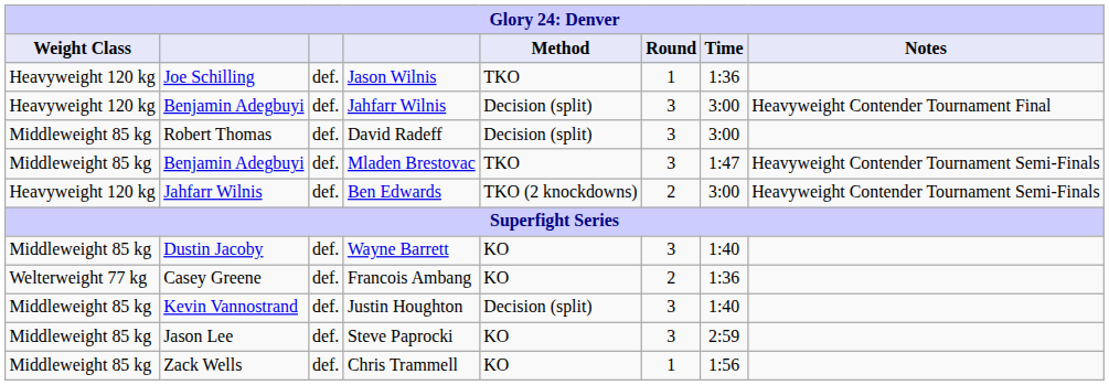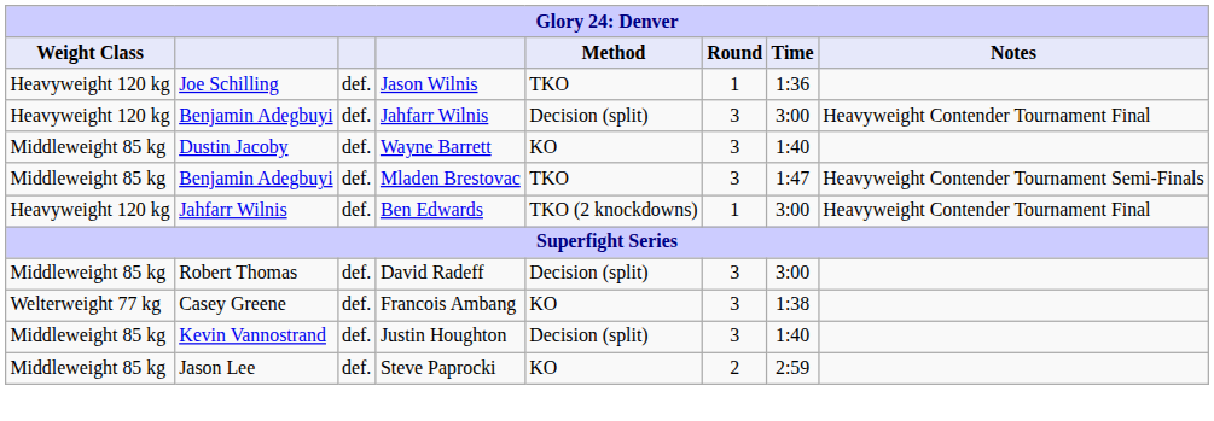 <table class="wikitable" style="font-size: 80%;">
 <tr>
 <th colspan="8" style="background-color: #ccf; color: #000080; text-align: center;"><strong>Glory 24: Denver</strong></th>
 </tr>
 <tr>
 <th colspan="1" style="background-color: #E6E8FA; color: #000000; text-align: center;">Weight Class</th>
 <th colspan="1" style="background-color: #E6E8FA; color: #000000; text-align: center;"></th>
 <th colspan="1" style="background-color: #E6E8FA; color: #000000; text-align: center;"></th>
 <th colspan="1" style="background-color: #E6E8FA; color: #000000; text-align: center;"></th>
 <th colspan="1" style="background-color: #E6E8FA; color: #000000; text-align: center;">Method</th>
 <th colspan="1" style="background-color: #E6E8FA; color: #000000; text-align: center;">Round</th>
 <th colspan="1" style="background-color: #E6E8FA; color: #000000; text-align: center;">Time</th>
 <th colspan="1" style="background-color: #E6E8FA; color: #000000; text-align: center;">Notes</th>
 </tr>
 <tr>
 <td>Heavyweight 120 kg</td>
 <td> <a href='#'>Joe Schilling</a></td>
 <td align=center>def.</td>
 <td> <a href='#'>Jason Wilnis</a></td>
 <td>TKO</td>
 <td align=center>1</td>
 <td align=center>1:36</td>
 <td></td>
 </tr>
 <tr>
 <td>Heavyweight 120 kg</td>
 <td> <a href='#'>Benjamin Adegbuyi</a></td>
 <td align=center>def.</td>
 <td> <a href='#'>Jahfarr Wilnis</a></td>
 <td>Decision (split)</td>
 <td align=center>3</td>
 <td align=center>3:00</td>
 <td>Heavyweight Contender Tournament Final</td>
 </tr>
 <tr>
 <td>Middleweight 85 kg</td>
-<td> Robert Thomas</td>
+<td> <a href='#'>Dustin Jacoby</a></td>
 <td align=center>def.</td>
-<td> David Radeff</td>
-<td>Decision (split)</td>
+<td> <a href='#'>Wayne Barrett</a></td>
+<td>KO</td>
 <td align=center>3</td>
-<td align=center>3:00</td>
+<td align=center>1:40</td>
 <td></td>
 </tr>
 <tr>
 <td>Middleweight 85 kg</td>
 <td> <a href='#'>Benjamin Adegbuyi</a></td>
 <td align=center>def.</td>
 <td> <a href='#'>Mladen Brestovac</a></td>
 <td>TKO</td>
 <td align=center>3</td>
 <td align=center>1:47</td>
 <td>Heavyweight Contender Tournament Semi-Finals</td>
 </tr>
 <tr>
 <td>Heavyweight 120 kg</td>
 <td> <a href='#'>Jahfarr Wilnis</a></td>
 <td align=center>def.</td>
 <td> <a href='#'>Ben Edwards</a></td>
 <td>TKO (2 knockdowns)</td>
-<td align=center>2</td>
+<td align=center>1</td>
 <td align=center>3:00</td>
-<td>Heavyweight Contender Tournament Semi-Finals</td>
+<td>Heavyweight Contender Tournament Final</td>
 </tr>
 <tr>
 <th colspan="8" style="background-color: #ccf; color: #000080; text-align: center;"><strong>Superfight Series</strong></th>
 </tr>
 <tr>
 <td>Middleweight 85 kg</td>
-<td> <a href='#'>Dustin Jacoby</a></td>
+<td> Robert Thomas</td>
 <td align=center>def.</td>
-<td> <a href='#'>Wayne Barrett</a></td>
-<td>KO</td>
+<td> David Radeff</td>
+<td>Decision (split)</td>
 <td align=center>3</td>
-<td align=center>1:40</td>
+<td align=center>3:00</td>
 <td></td>
 </tr>
 <tr>
 <td>Welterweight 77 kg</td>
 <td> Casey Greene</td>
 <td align=center>def.</td>
 <td> Francois Ambang</td>
 <td>KO</td>
-<td align=center>2</td>
-<td align=center>1:36</td>
+<td align=center>3</td>
+<td align=center>1:38</td>
 <td></td>
 </tr>
 <tr>
 <td>Middleweight 85 kg</td>
 <td> <a href='#'>Kevin Vannostrand</a></td>
 <td align=center>def.</td>
 <td> Justin Houghton</td>
 <td>Decision (split)</td>
 <td align=center>3</td>
 <td align=center>1:40</td>
 <td></td>
 </tr>
 <tr>
 <td>Middleweight 85 kg</td>
 <td> Jason Lee</td>
 <td align=center>def.</td>
 <td> Steve Paprocki</td>
 <td>KO</td>
-<td align=center>3</td>
+<td align=center>2</td>
 <td align=center>2:59</td>
 <td></td>
 </tr>
-<tr>
-<td>Middleweight 85 kg</td>
-<td> Zack Wells</td>
-<td align=center>def.</td>
-<td> Chris Trammell</td>
-<td>KO</td>
-<td align=center>1</td>
-<td align=center>1:56</td>
-<td></td>
-</tr>
 </table>
